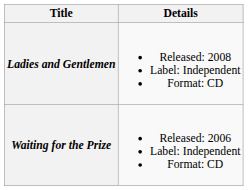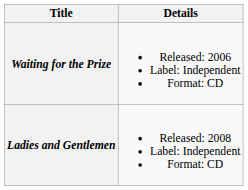 <table class="wikitable plainrowheaders" style="text-align:center;">
 <tr>
 <th>Title</th>
 <th>Details</th>
 </tr>
 <tr>
+<th scope="row"><em>Waiting for the Prize</em></th>
+<td><br><ul><li>Released: 2006</li><li>Label: Independent</li><li>Format: CD</li></ul></td>
+</tr>
+<tr>
 <th scope="row"><em>Ladies and Gentlemen</em></th>
 <td><br><ul><li>Released: 2008</li><li>Label: Independent</li><li>Format: CD</li></ul></td>
 </tr>
-<tr>
-<th scope="row"><em>Waiting for the Prize</em></th>
-<td><br><ul><li>Released: 2006</li><li>Label: Independent</li><li>Format: CD</li></ul></td>
-</tr>
 </table>
